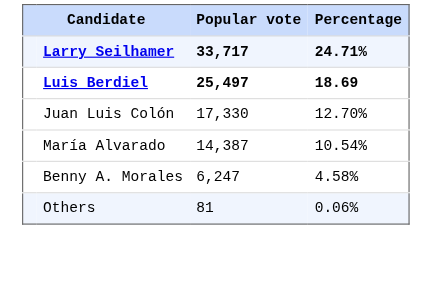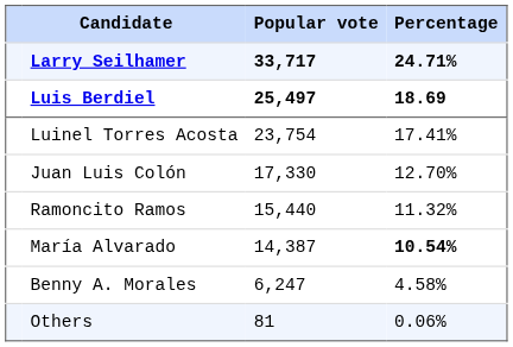 <table style="border: 1px solid #666666; border-collapse: collapse" align="center" cellpadding="6">
 <tr style="background-color: #C9DBFC">
 <th colspan="2">Candidate</th>
 <th>Popular vote</th>
 <th>Percentage</th>
 </tr>
 <tr style="background-color: #F0F5FE">
 <td style="border-top: 1px solid #DDDDDD"></td>
 <td style="border-top: 1px solid #DDDDDD"><strong><a href='#'>Larry Seilhamer</a></strong></td>
 <td style="border-top: 1px solid #DDDDDD"><strong>33,717</strong></td>
 <td style="border-top: 1px solid #DDDDDD"><strong>24.71%</strong></td>
 </tr>
 <tr>
 <td style="border-top: 1px solid #DDDDDD"></td>
 <td style="border-top: 1px solid #DDDDDD"><strong><a href='#'>Luis Berdiel</a></strong></td>
 <td style="border-top: 1px solid #DDDDDD"><strong>25,497</strong></td>
 <td style="border-top: 1px solid #DDDDDD"><strong>18.69</strong></td>
 </tr>
 <tr>
+<td style="border-top: 1px solid #666666"></td>
+<td style="border-top: 1px solid #666666">Luinel Torres Acosta</td>
+<td style="border-top: 1px solid #666666">23,754</td>
+<td style="border-top: 1px solid #666666">17.41%</td>
+</tr>
+<tr>
 <td style="border-top: 1px solid #DDDDDD"></td>
 <td style="border-top: 1px solid #DDDDDD">Juan Luis Colón</td>
 <td style="border-top: 1px solid #DDDDDD">17,330</td>
 <td style="border-top: 1px solid #DDDDDD">12.70%</td>
 </tr>
 <tr>
 <td style="border-top: 1px solid #DDDDDD"></td>
+<td style="border-top: 1px solid #DDDDDD">Ramoncito Ramos</td>
+<td style="border-top: 1px solid #DDDDDD">15,440</td>
+<td style="border-top: 1px solid #DDDDDD">11.32%</td>
+</tr>
+<tr>
+<td style="border-top: 1px solid #DDDDDD"></td>
 <td style="border-top: 1px solid #DDDDDD">María Alvarado</td>
 <td style="border-top: 1px solid #DDDDDD">14,387</td>
-<td style="border-top: 1px solid #DDDDDD">10.54%</td>
+<td style="border-top: 1px solid #DDDDDD"><strong>10.54%</strong></td>
 </tr>
 <tr>
 <td style="border-top: 1px solid #DDDDDD"></td>
 <td style="border-top: 1px solid #DDDDDD">Benny A. Morales</td>
 <td style="border-top: 1px solid #DDDDDD">6,247</td>
 <td style="border-top: 1px solid #DDDDDD">4.58%</td>
 </tr>
 <tr style="background-color: #F0F5FE">
 <td style="border-top: 1px solid #DDDDDD"></td>
 <td style="border-top: 1px solid #DDDDDD">Others</td>
 <td style="border-top: 1px solid #DDDDDD">81</td>
 <td style="border-top: 1px solid #DDDDDD">0.06%</td>
 </tr>
 </table>
